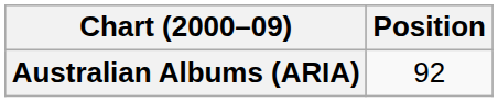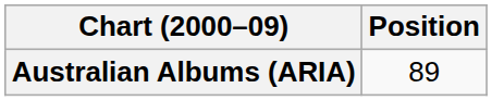 <table class="wikitable plainrowheaders" style="text-align:center;">
 <tr>
 <th scope="col">Chart (2000–09)</th>
 <th scope="col">Position</th>
 </tr>
 <tr>
 <th scope="row">Australian Albums (ARIA)</th>
-<td>92</td>
+<td>89</td>
 </tr>
 </table>
